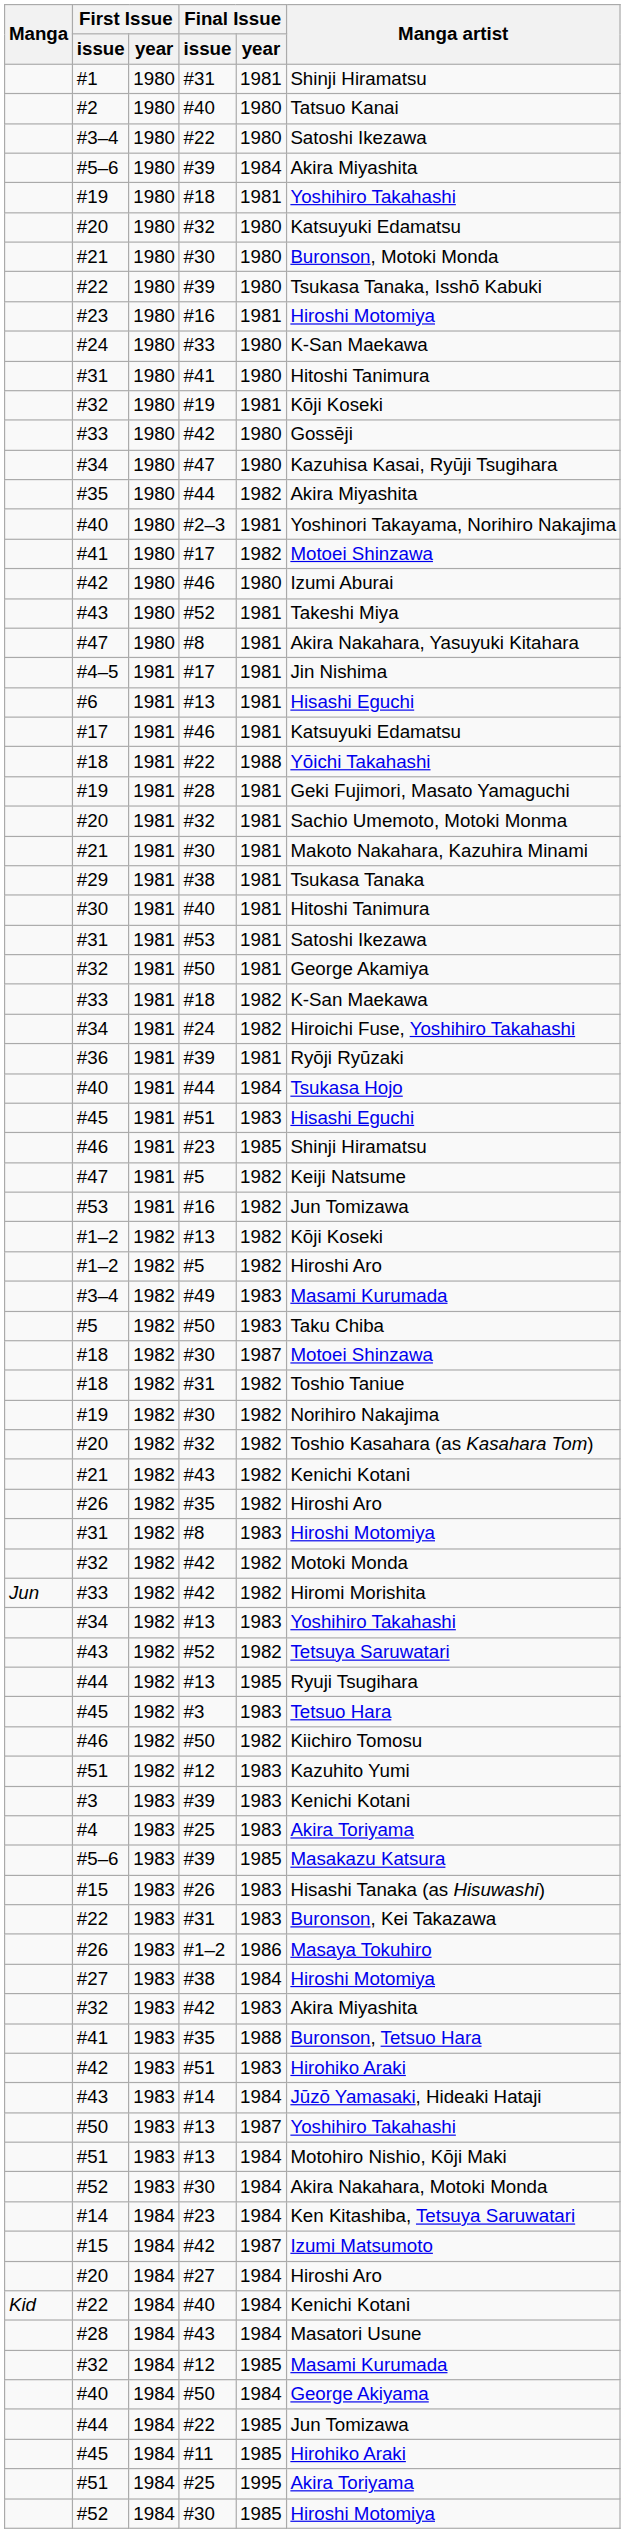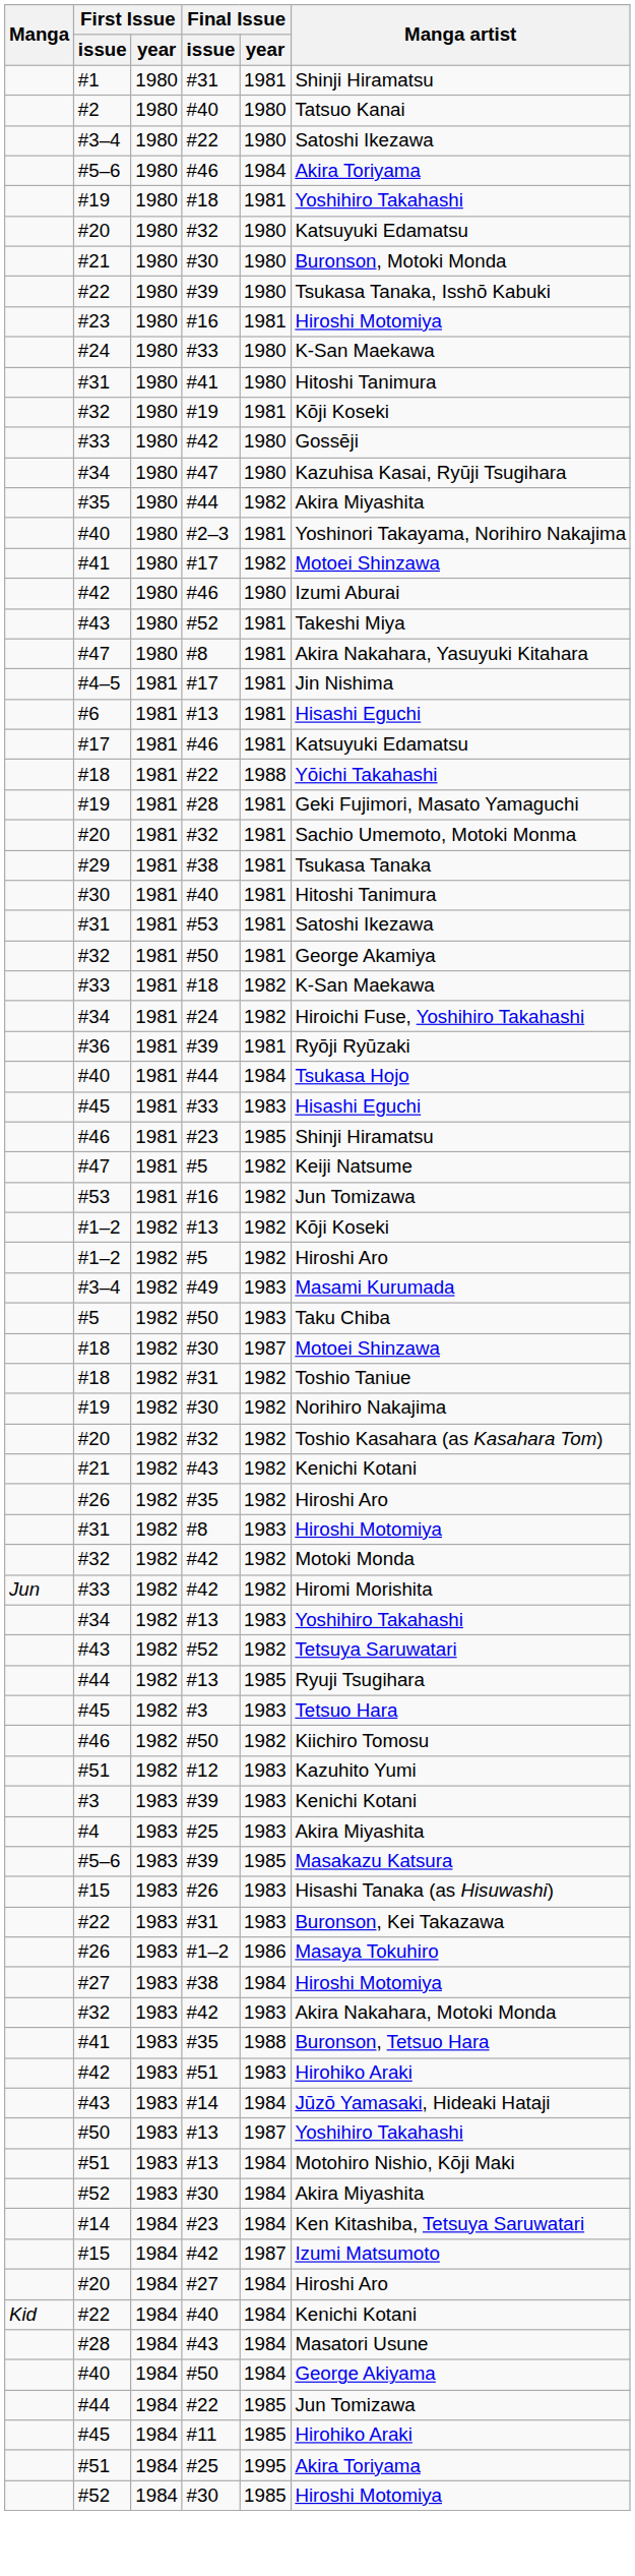 <table class="wikitable sortable">
 <tr>
 <th rowspan="2" scope="col">Manga</th>
 <th colspan="2" scope="col">First Issue</th>
 <th colspan="2" scope="col">Final Issue</th>
 <th rowspan="2" scope="col">Manga artist</th>
 </tr>
 <tr>
 <th scope="col">issue</th>
 <th scope="col">year</th>
 <th scope="col">issue</th>
 <th scope="col">year</th>
 </tr>
 <tr>
 <td></td>
 <td>#1</td>
 <td>1980</td>
 <td>#31</td>
 <td>1981</td>
 <td>Shinji Hiramatsu</td>
 </tr>
 <tr>
 <td></td>
 <td>#2</td>
 <td>1980</td>
 <td>#40</td>
 <td>1980</td>
 <td>Tatsuo Kanai</td>
 </tr>
 <tr>
 <td></td>
 <td>#3–4</td>
 <td>1980</td>
 <td>#22</td>
 <td>1980</td>
 <td>Satoshi Ikezawa</td>
 </tr>
 <tr>
 <td></td>
 <td>#5–6</td>
 <td>1980</td>
-<td>#39</td>
+<td>#46</td>
 <td>1984</td>
-<td>Akira Miyashita</td>
+<td><a href='#'>Akira Toriyama</a></td>
 </tr>
 <tr>
 <td></td>
 <td>#19</td>
 <td>1980</td>
 <td>#18</td>
 <td>1981</td>
 <td><a href='#'>Yoshihiro Takahashi</a></td>
 </tr>
 <tr>
 <td></td>
 <td>#20</td>
 <td>1980</td>
 <td>#32</td>
 <td>1980</td>
 <td>Katsuyuki Edamatsu</td>
 </tr>
 <tr>
 <td></td>
 <td>#21</td>
 <td>1980</td>
 <td>#30</td>
 <td>1980</td>
 <td><a href='#'>Buronson</a>, Motoki Monda</td>
 </tr>
 <tr>
 <td></td>
 <td>#22</td>
 <td>1980</td>
 <td>#39</td>
 <td>1980</td>
 <td>Tsukasa Tanaka, Isshō Kabuki</td>
 </tr>
 <tr>
 <td></td>
 <td>#23</td>
 <td>1980</td>
 <td>#16</td>
 <td>1981</td>
 <td><a href='#'>Hiroshi Motomiya</a></td>
 </tr>
 <tr>
 <td></td>
 <td>#24</td>
 <td>1980</td>
 <td>#33</td>
 <td>1980</td>
 <td>K-San Maekawa</td>
 </tr>
 <tr>
 <td></td>
 <td>#31</td>
 <td>1980</td>
 <td>#41</td>
 <td>1980</td>
 <td>Hitoshi Tanimura</td>
 </tr>
 <tr>
 <td></td>
 <td>#32</td>
 <td>1980</td>
 <td>#19</td>
 <td>1981</td>
 <td>Kōji Koseki</td>
 </tr>
 <tr>
 <td></td>
 <td>#33</td>
 <td>1980</td>
 <td>#42</td>
 <td>1980</td>
 <td>Gossēji</td>
 </tr>
 <tr>
 <td></td>
 <td>#34</td>
 <td>1980</td>
 <td>#47</td>
 <td>1980</td>
 <td>Kazuhisa Kasai, Ryūji Tsugihara</td>
 </tr>
 <tr>
 <td></td>
 <td>#35</td>
 <td>1980</td>
 <td>#44</td>
 <td>1982</td>
 <td>Akira Miyashita</td>
 </tr>
 <tr>
 <td></td>
 <td>#40</td>
 <td>1980</td>
 <td>#2–3</td>
 <td>1981</td>
 <td>Yoshinori Takayama, Norihiro Nakajima</td>
 </tr>
 <tr>
 <td></td>
 <td>#41</td>
 <td>1980</td>
 <td>#17</td>
 <td>1982</td>
 <td><a href='#'>Motoei Shinzawa</a></td>
 </tr>
 <tr>
 <td></td>
 <td>#42</td>
 <td>1980</td>
 <td>#46</td>
 <td>1980</td>
 <td>Izumi Aburai</td>
 </tr>
 <tr>
 <td></td>
 <td>#43</td>
 <td>1980</td>
 <td>#52</td>
 <td>1981</td>
 <td>Takeshi Miya</td>
 </tr>
 <tr>
 <td></td>
 <td>#47</td>
 <td>1980</td>
 <td>#8</td>
 <td>1981</td>
 <td>Akira Nakahara, Yasuyuki Kitahara</td>
 </tr>
 <tr>
 <td></td>
 <td>#4–5</td>
 <td>1981</td>
 <td>#17</td>
 <td>1981</td>
 <td>Jin Nishima</td>
 </tr>
 <tr>
 <td></td>
 <td>#6</td>
 <td>1981</td>
 <td>#13</td>
 <td>1981</td>
 <td><a href='#'>Hisashi Eguchi</a></td>
 </tr>
 <tr>
 <td></td>
 <td>#17</td>
 <td>1981</td>
 <td>#46</td>
 <td>1981</td>
 <td>Katsuyuki Edamatsu</td>
 </tr>
 <tr>
 <td></td>
 <td>#18</td>
 <td>1981</td>
 <td>#22</td>
 <td>1988</td>
 <td><a href='#'>Yōichi Takahashi</a></td>
 </tr>
 <tr>
 <td></td>
 <td>#19</td>
 <td>1981</td>
 <td>#28</td>
 <td>1981</td>
 <td>Geki Fujimori, Masato Yamaguchi</td>
 </tr>
 <tr>
 <td></td>
 <td>#20</td>
 <td>1981</td>
 <td>#32</td>
 <td>1981</td>
 <td>Sachio Umemoto, Motoki Monma</td>
 </tr>
 <tr>
 <td></td>
-<td>#21</td>
-<td>1981</td>
-<td>#30</td>
-<td>1981</td>
-<td>Makoto Nakahara, Kazuhira Minami</td>
-</tr>
-<tr>
-<td></td>
 <td>#29</td>
 <td>1981</td>
 <td>#38</td>
 <td>1981</td>
 <td>Tsukasa Tanaka</td>
 </tr>
 <tr>
 <td></td>
 <td>#30</td>
 <td>1981</td>
 <td>#40</td>
 <td>1981</td>
 <td>Hitoshi Tanimura</td>
 </tr>
 <tr>
 <td></td>
 <td>#31</td>
 <td>1981</td>
 <td>#53</td>
 <td>1981</td>
 <td>Satoshi Ikezawa</td>
 </tr>
 <tr>
 <td></td>
 <td>#32</td>
 <td>1981</td>
 <td>#50</td>
 <td>1981</td>
 <td>George Akamiya</td>
 </tr>
 <tr>
 <td></td>
 <td>#33</td>
 <td>1981</td>
 <td>#18</td>
 <td>1982</td>
 <td>K-San Maekawa</td>
 </tr>
 <tr>
 <td></td>
 <td>#34</td>
 <td>1981</td>
 <td>#24</td>
 <td>1982</td>
 <td>Hiroichi Fuse, <a href='#'>Yoshihiro Takahashi</a></td>
 </tr>
 <tr>
 <td></td>
 <td>#36</td>
 <td>1981</td>
 <td>#39</td>
 <td>1981</td>
 <td>Ryōji Ryūzaki</td>
 </tr>
 <tr>
 <td></td>
 <td>#40</td>
 <td>1981</td>
 <td>#44</td>
 <td>1984</td>
 <td><a href='#'>Tsukasa Hojo</a></td>
 </tr>
 <tr>
 <td></td>
 <td>#45</td>
 <td>1981</td>
-<td>#51</td>
+<td>#33</td>
 <td>1983</td>
 <td><a href='#'>Hisashi Eguchi</a></td>
 </tr>
 <tr>
 <td></td>
 <td>#46</td>
 <td>1981</td>
 <td>#23</td>
 <td>1985</td>
 <td>Shinji Hiramatsu</td>
 </tr>
 <tr>
 <td></td>
 <td>#47</td>
 <td>1981</td>
 <td>#5</td>
 <td>1982</td>
 <td>Keiji Natsume</td>
 </tr>
 <tr>
 <td></td>
 <td>#53</td>
 <td>1981</td>
 <td>#16</td>
 <td>1982</td>
 <td>Jun Tomizawa</td>
 </tr>
 <tr>
 <td></td>
 <td>#1–2</td>
 <td>1982</td>
 <td>#13</td>
 <td>1982</td>
 <td>Kōji Koseki</td>
 </tr>
 <tr>
 <td></td>
 <td>#1–2</td>
 <td>1982</td>
 <td>#5</td>
 <td>1982</td>
 <td>Hiroshi Aro</td>
 </tr>
 <tr>
 <td></td>
 <td>#3–4</td>
 <td>1982</td>
 <td>#49</td>
 <td>1983</td>
 <td><a href='#'>Masami Kurumada</a></td>
 </tr>
 <tr>
 <td></td>
 <td>#5</td>
 <td>1982</td>
 <td>#50</td>
 <td>1983</td>
 <td>Taku Chiba</td>
 </tr>
 <tr>
 <td></td>
 <td>#18</td>
 <td>1982</td>
 <td>#30</td>
 <td>1987</td>
 <td><a href='#'>Motoei Shinzawa</a></td>
 </tr>
 <tr>
 <td></td>
 <td>#18</td>
 <td>1982</td>
 <td>#31</td>
 <td>1982</td>
 <td>Toshio Taniue</td>
 </tr>
 <tr>
 <td></td>
 <td>#19</td>
 <td>1982</td>
 <td>#30</td>
 <td>1982</td>
 <td>Norihiro Nakajima</td>
 </tr>
 <tr>
 <td></td>
 <td>#20</td>
 <td>1982</td>
 <td>#32</td>
 <td>1982</td>
 <td>Toshio Kasahara (as <em>Kasahara Tom</em>)</td>
 </tr>
 <tr>
 <td></td>
 <td>#21</td>
 <td>1982</td>
 <td>#43</td>
 <td>1982</td>
 <td>Kenichi Kotani</td>
 </tr>
 <tr>
 <td></td>
 <td>#26</td>
 <td>1982</td>
 <td>#35</td>
 <td>1982</td>
 <td>Hiroshi Aro</td>
 </tr>
 <tr>
 <td></td>
 <td>#31</td>
 <td>1982</td>
 <td>#8</td>
 <td>1983</td>
 <td><a href='#'>Hiroshi Motomiya</a></td>
 </tr>
 <tr>
 <td></td>
 <td>#32</td>
 <td>1982</td>
 <td>#42</td>
 <td>1982</td>
 <td>Motoki Monda</td>
 </tr>
 <tr>
 <td><em>Jun</em></td>
 <td>#33</td>
 <td>1982</td>
 <td>#42</td>
 <td>1982</td>
 <td>Hiromi Morishita</td>
 </tr>
 <tr>
 <td></td>
 <td>#34</td>
 <td>1982</td>
 <td>#13</td>
 <td>1983</td>
 <td><a href='#'>Yoshihiro Takahashi</a></td>
 </tr>
 <tr>
 <td></td>
 <td>#43</td>
 <td>1982</td>
 <td>#52</td>
 <td>1982</td>
 <td><a href='#'>Tetsuya Saruwatari</a></td>
 </tr>
 <tr>
 <td></td>
 <td>#44</td>
 <td>1982</td>
 <td>#13</td>
 <td>1985</td>
 <td>Ryuji Tsugihara</td>
 </tr>
 <tr>
 <td></td>
 <td>#45</td>
 <td>1982</td>
 <td>#3</td>
 <td>1983</td>
 <td><a href='#'>Tetsuo Hara</a></td>
 </tr>
 <tr>
 <td></td>
 <td>#46</td>
 <td>1982</td>
 <td>#50</td>
 <td>1982</td>
 <td>Kiichiro Tomosu</td>
 </tr>
 <tr>
 <td></td>
 <td>#51</td>
 <td>1982</td>
 <td>#12</td>
 <td>1983</td>
 <td>Kazuhito Yumi</td>
 </tr>
 <tr>
 <td></td>
 <td>#3</td>
 <td>1983</td>
 <td>#39</td>
 <td>1983</td>
 <td>Kenichi Kotani</td>
 </tr>
 <tr>
 <td></td>
 <td>#4</td>
 <td>1983</td>
 <td>#25</td>
 <td>1983</td>
-<td><a href='#'>Akira Toriyama</a></td>
+<td>Akira Miyashita</td>
 </tr>
 <tr>
 <td></td>
 <td>#5–6</td>
 <td>1983</td>
 <td>#39</td>
 <td>1985</td>
 <td><a href='#'>Masakazu Katsura</a></td>
 </tr>
 <tr>
 <td></td>
 <td>#15</td>
 <td>1983</td>
 <td>#26</td>
 <td>1983</td>
 <td>Hisashi Tanaka (as <em>Hisuwashi</em>)</td>
 </tr>
 <tr>
 <td></td>
 <td>#22</td>
 <td>1983</td>
 <td>#31</td>
 <td>1983</td>
 <td><a href='#'>Buronson</a>, Kei Takazawa</td>
 </tr>
 <tr>
 <td></td>
 <td>#26</td>
 <td>1983</td>
 <td>#1–2</td>
 <td>1986</td>
 <td><a href='#'>Masaya Tokuhiro</a></td>
 </tr>
 <tr>
 <td></td>
 <td>#27</td>
 <td>1983</td>
 <td>#38</td>
 <td>1984</td>
 <td><a href='#'>Hiroshi Motomiya</a></td>
 </tr>
 <tr>
 <td></td>
 <td>#32</td>
 <td>1983</td>
 <td>#42</td>
 <td>1983</td>
-<td>Akira Miyashita</td>
+<td>Akira Nakahara, Motoki Monda</td>
 </tr>
 <tr>
 <td></td>
 <td>#41</td>
 <td>1983</td>
 <td>#35</td>
 <td>1988</td>
 <td><a href='#'>Buronson</a>, <a href='#'>Tetsuo Hara</a></td>
 </tr>
 <tr>
 <td></td>
 <td>#42</td>
 <td>1983</td>
 <td>#51</td>
 <td>1983</td>
 <td><a href='#'>Hirohiko Araki</a></td>
 </tr>
 <tr>
 <td></td>
 <td>#43</td>
 <td>1983</td>
 <td>#14</td>
 <td>1984</td>
 <td><a href='#'>Jūzō Yamasaki</a>, Hideaki Hataji</td>
 </tr>
 <tr>
 <td></td>
 <td>#50</td>
 <td>1983</td>
 <td>#13</td>
 <td>1987</td>
 <td><a href='#'>Yoshihiro Takahashi</a></td>
 </tr>
 <tr>
 <td></td>
 <td>#51</td>
 <td>1983</td>
 <td>#13</td>
 <td>1984</td>
 <td>Motohiro Nishio, Kōji Maki</td>
 </tr>
 <tr>
 <td></td>
 <td>#52</td>
 <td>1983</td>
 <td>#30</td>
 <td>1984</td>
-<td>Akira Nakahara, Motoki Monda</td>
+<td>Akira Miyashita</td>
 </tr>
 <tr>
 <td></td>
 <td>#14</td>
 <td>1984</td>
 <td>#23</td>
 <td>1984</td>
 <td>Ken Kitashiba, <a href='#'>Tetsuya Saruwatari</a></td>
 </tr>
 <tr>
 <td></td>
 <td>#15</td>
 <td>1984</td>
 <td>#42</td>
 <td>1987</td>
 <td><a href='#'>Izumi Matsumoto</a></td>
 </tr>
 <tr>
 <td></td>
 <td>#20</td>
 <td>1984</td>
 <td>#27</td>
 <td>1984</td>
 <td>Hiroshi Aro</td>
 </tr>
 <tr>
 <td><em>Kid</em></td>
 <td>#22</td>
 <td>1984</td>
 <td>#40</td>
 <td>1984</td>
 <td>Kenichi Kotani</td>
 </tr>
 <tr>
 <td></td>
 <td>#28</td>
 <td>1984</td>
 <td>#43</td>
 <td>1984</td>
 <td>Masatori Usune</td>
 </tr>
 <tr>
 <td></td>
-<td>#32</td>
-<td>1984</td>
-<td>#12</td>
-<td>1985</td>
-<td><a href='#'>Masami Kurumada</a></td>
-</tr>
-<tr>
-<td></td>
 <td>#40</td>
 <td>1984</td>
 <td>#50</td>
 <td>1984</td>
 <td><a href='#'>George Akiyama</a></td>
 </tr>
 <tr>
 <td></td>
 <td>#44</td>
 <td>1984</td>
 <td>#22</td>
 <td>1985</td>
 <td>Jun Tomizawa</td>
 </tr>
 <tr>
 <td></td>
 <td>#45</td>
 <td>1984</td>
 <td>#11</td>
 <td>1985</td>
 <td><a href='#'>Hirohiko Araki</a></td>
 </tr>
 <tr>
 <td></td>
 <td>#51</td>
 <td>1984</td>
 <td>#25</td>
 <td>1995</td>
 <td><a href='#'>Akira Toriyama</a></td>
 </tr>
 <tr>
 <td></td>
 <td>#52</td>
 <td>1984</td>
 <td>#30</td>
 <td>1985</td>
 <td><a href='#'>Hiroshi Motomiya</a></td>
 </tr>
 </table>
